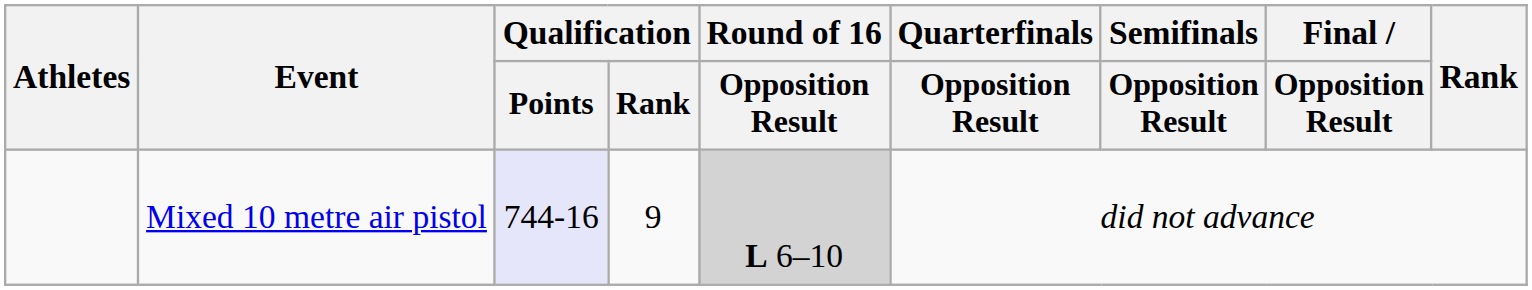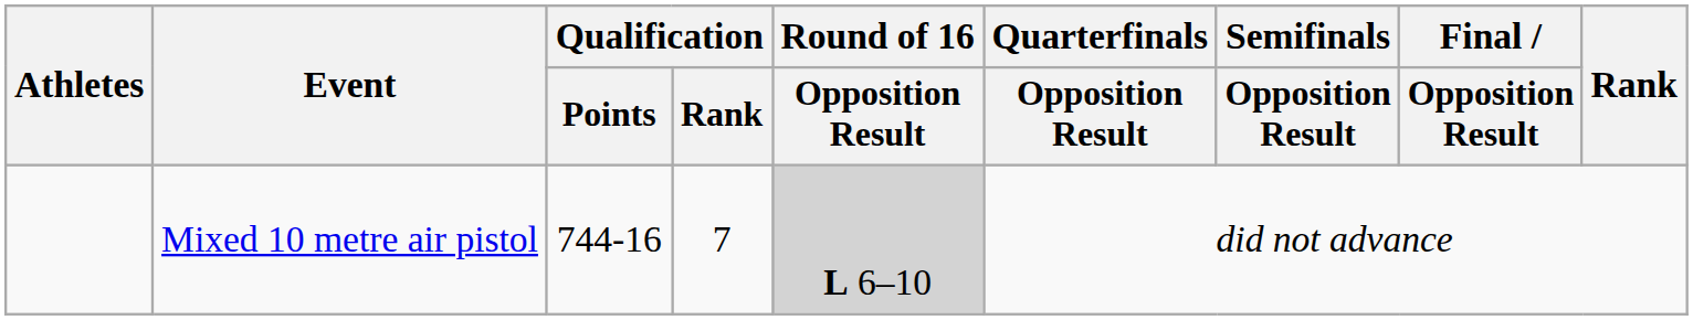 <table class="wikitable" style="font-size:90%;">
 <tr>
 <th rowspan=2>Athletes</th>
 <th rowspan=2>Event</th>
 <th colspan=2>Qualification</th>
 <th>Round of 16</th>
 <th>Quarterfinals</th>
 <th>Semifinals</th>
 <th>Final / </th>
 <th rowspan=2>Rank</th>
 </tr>
 <tr style="font-size:95%">
 <th>Points</th>
 <th>Rank</th>
 <th>Opposition<br>Result</th>
 <th>Opposition<br>Result</th>
 <th>Opposition<br>Result</th>
 <th>Opposition<br>Result</th>
 </tr>
 <tr align=center>
 <td align=left><br></td>
 <td align=left><a href='#'>Mixed 10 metre air pistol</a></td>
-<td style="background: lavender;">744-16</td>
-<td>9</td>
+<td>744-16</td>
+<td>7</td>
 <td style="background: lightgrey;"><br><br><strong>L</strong> 6–10</td>
 <td colspan=4><em>did not advance</em></td>
 </tr>
 </table>
